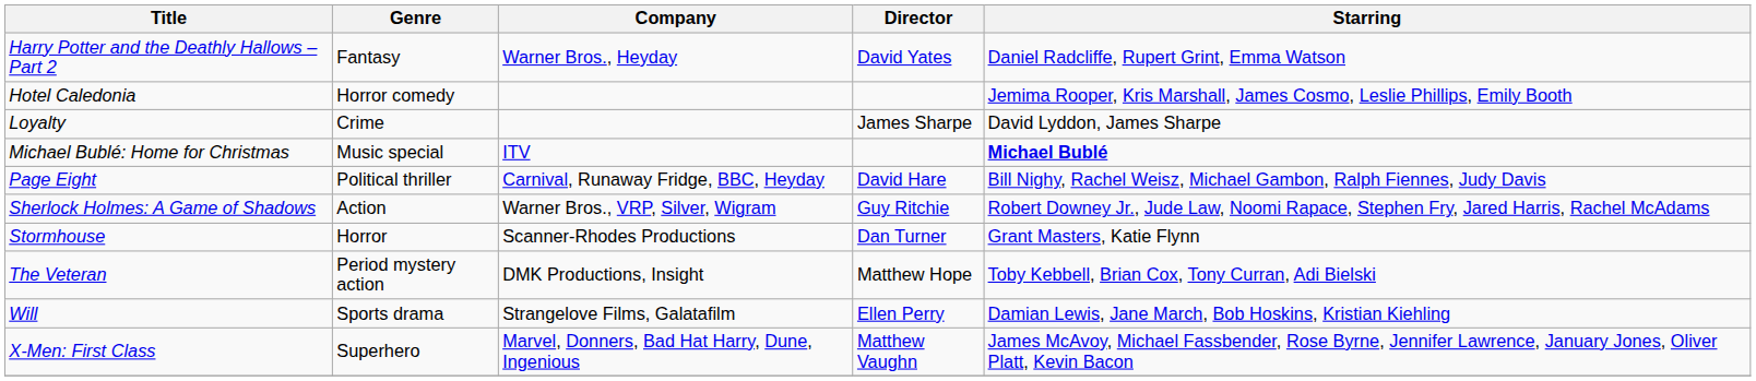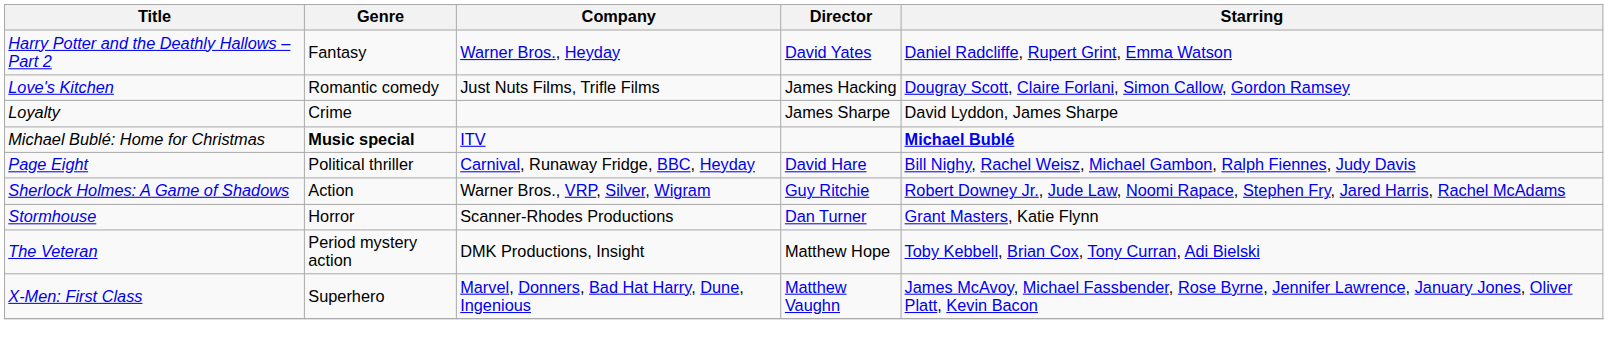 <table class="wikitable unsortable">
 <tr>
 <th>Title</th>
 <th>Genre</th>
 <th>Company</th>
 <th>Director</th>
 <th>Starring</th>
 </tr>
 <tr>
 <td><em><a href='#'>Harry Potter and the Deathly Hallows – Part 2</a></em></td>
 <td>Fantasy</td>
 <td><a href='#'>Warner Bros.</a>, <a href='#'>Heyday</a></td>
 <td><a href='#'>David Yates</a></td>
 <td><a href='#'>Daniel Radcliffe</a>, <a href='#'>Rupert Grint</a>, <a href='#'>Emma Watson</a></td>
 </tr>
 <tr>
-<td><em>Hotel Caledonia</em></td>
-<td>Horror comedy</td>
-<td></td>
-<td></td>
-<td><a href='#'>Jemima Rooper</a>, <a href='#'>Kris Marshall</a>, <a href='#'>James Cosmo</a>, <a href='#'>Leslie Phillips</a>, <a href='#'>Emily Booth</a></td>
+<td><em><a href='#'>Love's Kitchen</a></em></td>
+<td>Romantic comedy</td>
+<td>Just Nuts Films, Trifle Films</td>
+<td>James Hacking</td>
+<td><a href='#'>Dougray Scott</a>, <a href='#'>Claire Forlani</a>, <a href='#'>Simon Callow</a>, <a href='#'>Gordon Ramsey</a></td>
 </tr>
 <tr>
 <td><em>Loyalty</em></td>
 <td>Crime</td>
 <td></td>
 <td>James Sharpe</td>
 <td>David Lyddon, James Sharpe</td>
 </tr>
 <tr>
 <td><em>Michael Bublé: Home for Christmas</em></td>
-<td>Music special</td>
+<td><strong>Music special</strong></td>
 <td><a href='#'>ITV</a></td>
 <td></td>
 <td><strong><a href='#'>Michael Bublé</a></strong></td>
 </tr>
 <tr>
 <td><em><a href='#'>Page Eight</a></em></td>
 <td>Political thriller</td>
 <td><a href='#'>Carnival</a>, Runaway Fridge, <a href='#'>BBC</a>, <a href='#'>Heyday</a></td>
 <td><a href='#'>David Hare</a></td>
 <td><a href='#'>Bill Nighy</a>, <a href='#'>Rachel Weisz</a>, <a href='#'>Michael Gambon</a>, <a href='#'>Ralph Fiennes</a>, <a href='#'>Judy Davis</a></td>
 </tr>
 <tr>
 <td><em><a href='#'>Sherlock Holmes: A Game of Shadows</a></em></td>
 <td>Action</td>
 <td>Warner Bros., <a href='#'>VRP</a>, <a href='#'>Silver</a>, <a href='#'>Wigram</a></td>
 <td><a href='#'>Guy Ritchie</a></td>
 <td><a href='#'>Robert Downey Jr.</a>, <a href='#'>Jude Law</a>, <a href='#'>Noomi Rapace</a>, <a href='#'>Stephen Fry</a>, <a href='#'>Jared Harris</a>, <a href='#'>Rachel McAdams</a></td>
 </tr>
 <tr>
 <td><em><a href='#'>Stormhouse</a></em></td>
 <td>Horror</td>
 <td>Scanner-Rhodes Productions</td>
 <td><a href='#'>Dan Turner</a></td>
 <td><a href='#'>Grant Masters</a>, Katie Flynn</td>
 </tr>
 <tr>
 <td><em><a href='#'>The Veteran</a></em></td>
 <td>Period mystery action</td>
 <td>DMK Productions, Insight</td>
 <td>Matthew Hope</td>
 <td><a href='#'>Toby Kebbell</a>, <a href='#'>Brian Cox</a>, <a href='#'>Tony Curran</a>, <a href='#'>Adi Bielski</a></td>
 </tr>
 <tr>
-<td><em><a href='#'>Will</a></em></td>
-<td>Sports drama</td>
-<td>Strangelove Films, Galatafilm</td>
-<td><a href='#'>Ellen Perry</a></td>
-<td><a href='#'>Damian Lewis</a>, <a href='#'>Jane March</a>, <a href='#'>Bob Hoskins</a>, <a href='#'>Kristian Kiehling</a></td>
-</tr>
-<tr>
 <td><em><a href='#'>X-Men: First Class</a></em></td>
 <td>Superhero</td>
 <td><a href='#'>Marvel</a>, <a href='#'>Donners</a>, <a href='#'>Bad Hat Harry</a>, <a href='#'>Dune</a>, <a href='#'>Ingenious</a></td>
 <td><a href='#'>Matthew Vaughn</a></td>
 <td><a href='#'>James McAvoy</a>, <a href='#'>Michael Fassbender</a>, <a href='#'>Rose Byrne</a>, <a href='#'>Jennifer Lawrence</a>, <a href='#'>January Jones</a>, <a href='#'>Oliver Platt</a>, <a href='#'>Kevin Bacon</a></td>
 </tr>
 <tr>
 </tr>
 </table>
